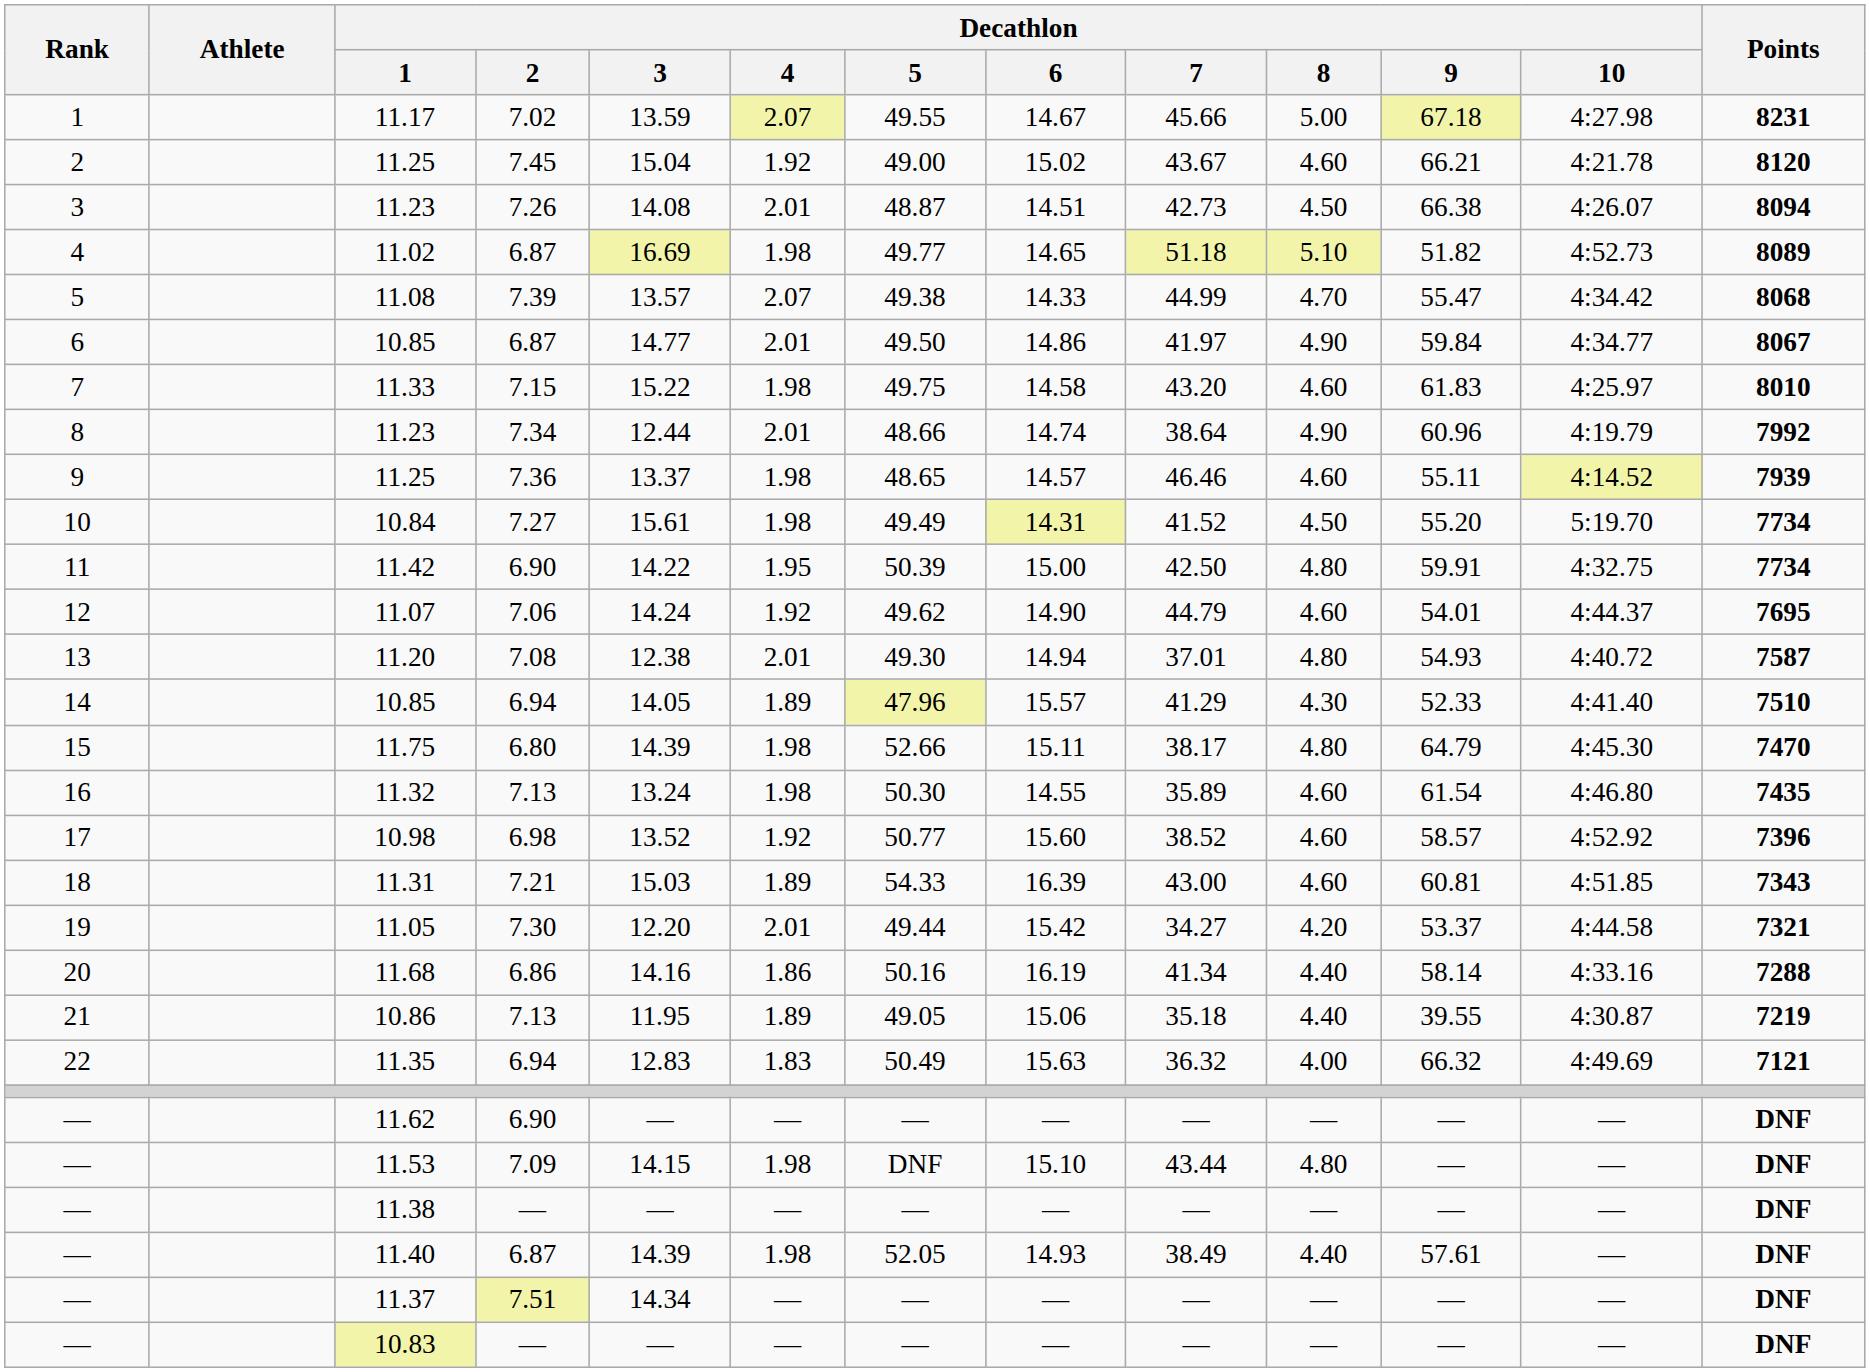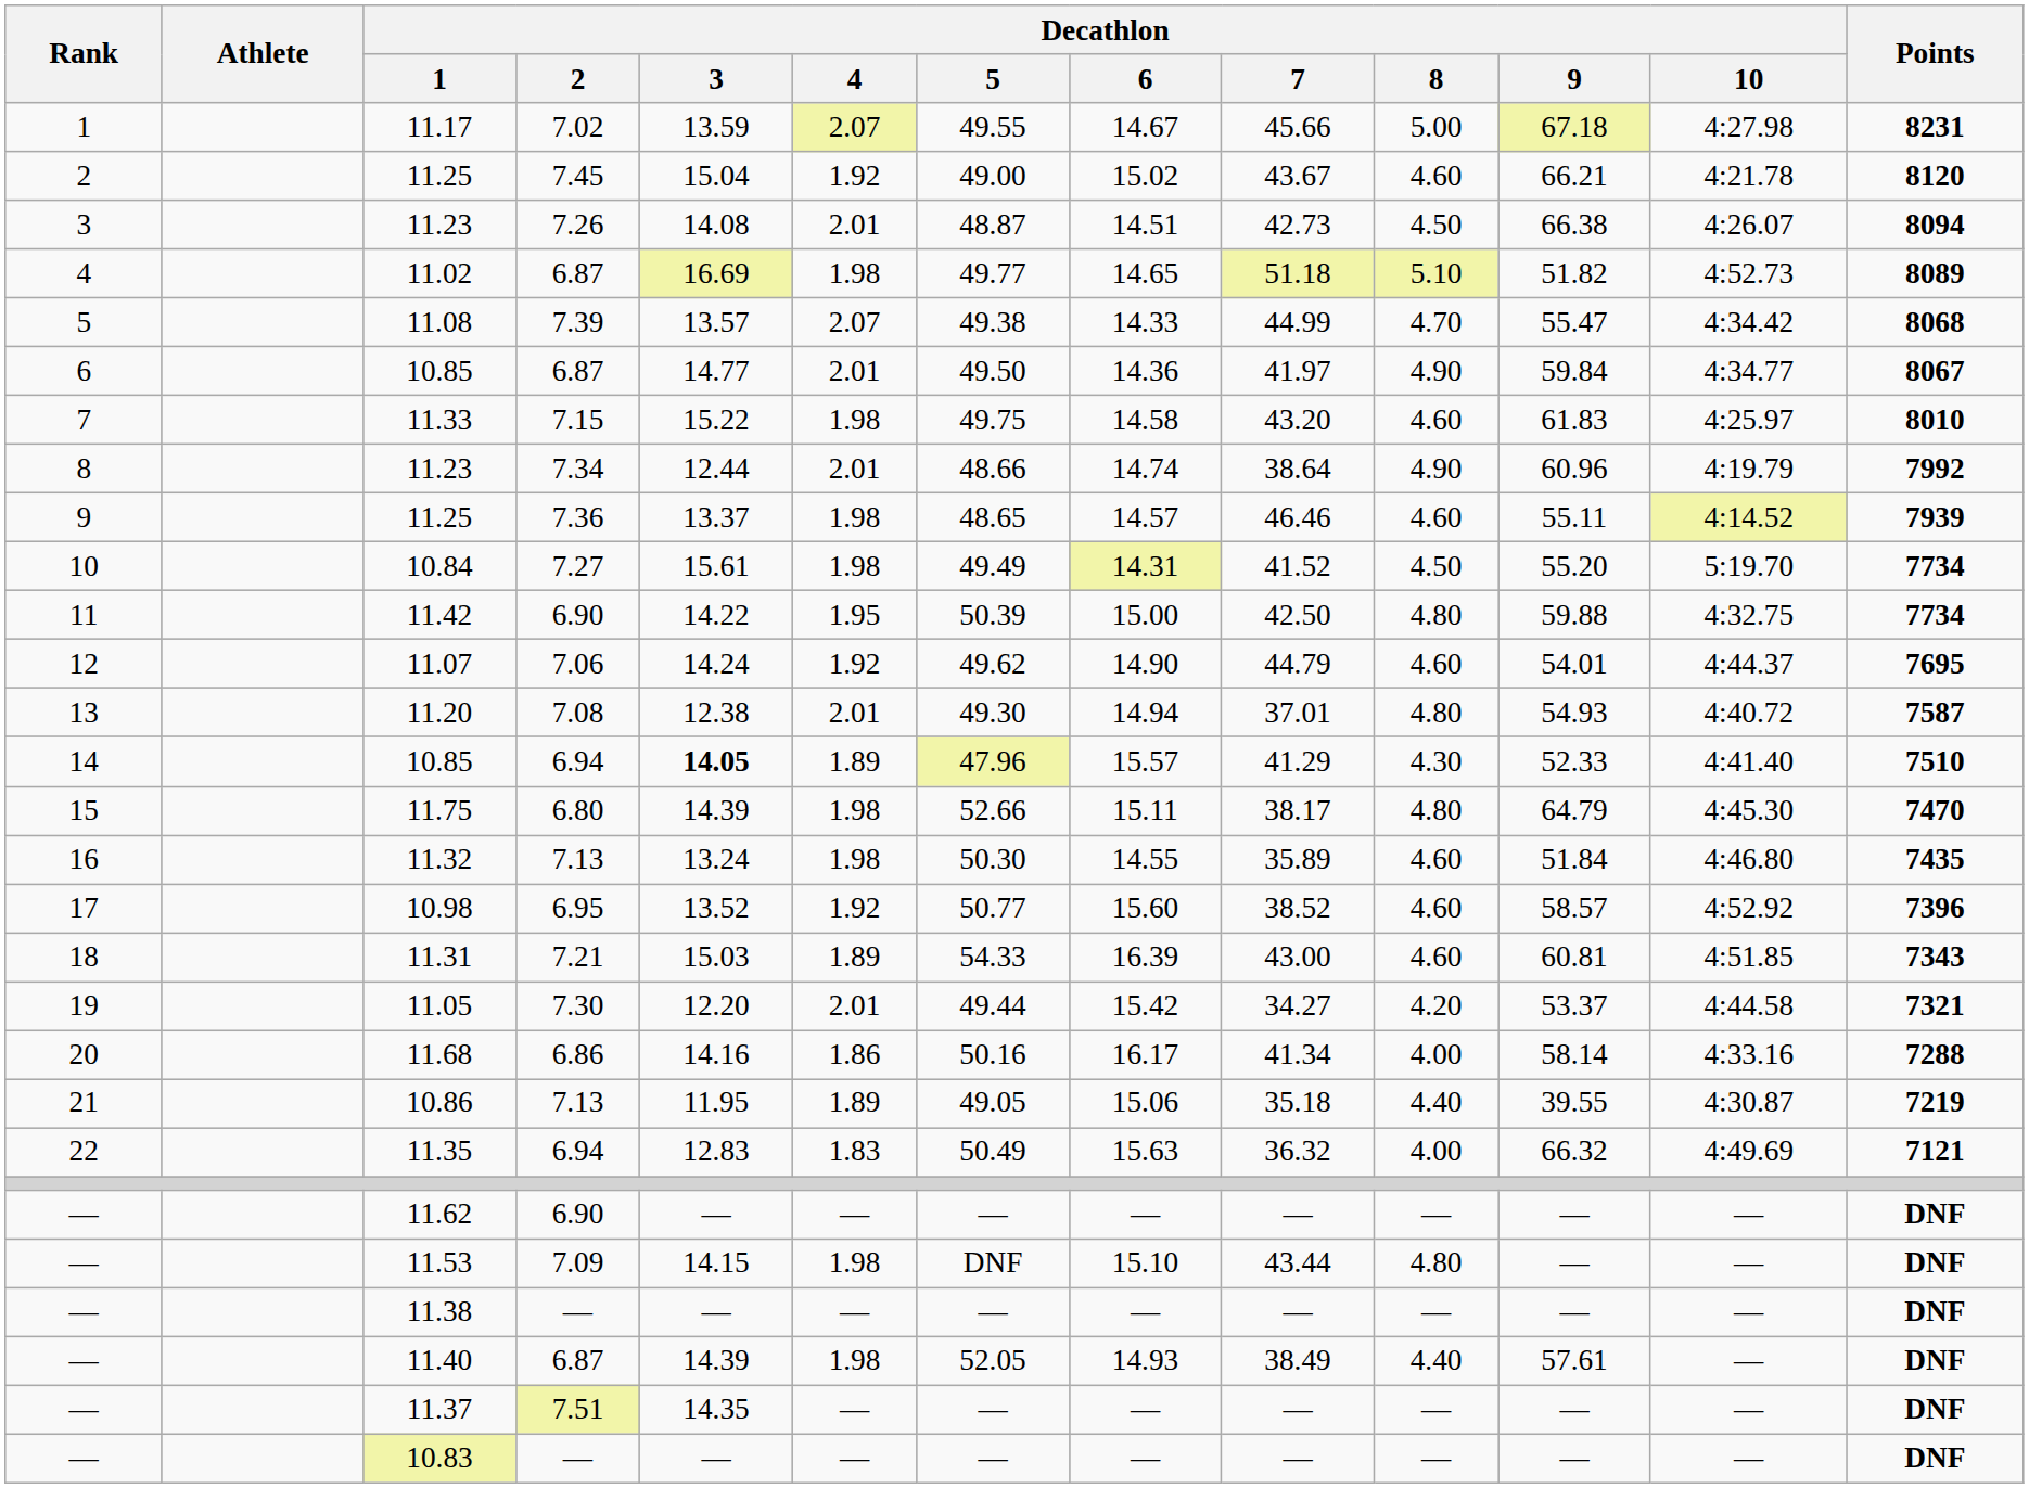 <table class="wikitable" style=" text-align:center; font-size:110%;" width="95%">
 <tr>
 <th rowspan="2">Rank</th>
 <th rowspan="2">Athlete</th>
 <th colspan="10">Decathlon</th>
 <th rowspan="2">Points</th>
 </tr>
 <tr>
 <th>1</th>
 <th>2</th>
 <th>3</th>
 <th>4</th>
 <th>5</th>
 <th>6</th>
 <th>7</th>
 <th>8</th>
 <th>9</th>
 <th>10</th>
 </tr>
 <tr>
 <td>1</td>
 <td align=left></td>
 <td>11.17</td>
 <td>7.02</td>
 <td>13.59</td>
 <td bgcolor=#F2F5A9>2.07</td>
 <td>49.55</td>
 <td>14.67</td>
 <td>45.66</td>
 <td>5.00</td>
 <td bgcolor=#F2F5A9>67.18</td>
 <td>4:27.98</td>
 <td><strong>8231</strong></td>
 </tr>
 <tr>
 <td>2</td>
 <td align=left></td>
 <td>11.25</td>
 <td>7.45</td>
 <td>15.04</td>
 <td>1.92</td>
 <td>49.00</td>
 <td>15.02</td>
 <td>43.67</td>
 <td>4.60</td>
 <td>66.21</td>
 <td>4:21.78</td>
 <td><strong>8120</strong></td>
 </tr>
 <tr>
 <td>3</td>
 <td align=left></td>
 <td>11.23</td>
 <td>7.26</td>
 <td>14.08</td>
 <td>2.01</td>
 <td>48.87</td>
 <td>14.51</td>
 <td>42.73</td>
 <td>4.50</td>
 <td>66.38</td>
 <td>4:26.07</td>
 <td><strong>8094</strong></td>
 </tr>
 <tr>
 <td>4</td>
 <td align=left></td>
 <td>11.02</td>
 <td>6.87</td>
 <td bgcolor=#F2F5A9>16.69</td>
 <td>1.98</td>
 <td>49.77</td>
 <td>14.65</td>
 <td bgcolor=#F2F5A9>51.18</td>
 <td bgcolor=#F2F5A9>5.10</td>
 <td>51.82</td>
 <td>4:52.73</td>
 <td><strong>8089</strong></td>
 </tr>
 <tr>
 <td>5</td>
 <td align=left></td>
 <td>11.08</td>
 <td>7.39</td>
 <td>13.57</td>
 <td>2.07</td>
 <td>49.38</td>
 <td>14.33</td>
 <td>44.99</td>
 <td>4.70</td>
 <td>55.47</td>
 <td>4:34.42</td>
 <td><strong>8068</strong></td>
 </tr>
 <tr>
 <td>6</td>
 <td align=left></td>
 <td>10.85</td>
 <td>6.87</td>
 <td>14.77</td>
 <td>2.01</td>
 <td>49.50</td>
-<td>14.86</td>
+<td>14.36</td>
 <td>41.97</td>
 <td>4.90</td>
 <td>59.84</td>
 <td>4:34.77</td>
 <td><strong>8067</strong></td>
 </tr>
 <tr>
 <td>7</td>
 <td align=left></td>
 <td>11.33</td>
 <td>7.15</td>
 <td>15.22</td>
 <td>1.98</td>
 <td>49.75</td>
 <td>14.58</td>
 <td>43.20</td>
 <td>4.60</td>
 <td>61.83</td>
 <td>4:25.97</td>
 <td><strong>8010</strong></td>
 </tr>
 <tr>
 <td>8</td>
 <td align=left></td>
 <td>11.23</td>
 <td>7.34</td>
 <td>12.44</td>
 <td>2.01</td>
 <td>48.66</td>
 <td>14.74</td>
 <td>38.64</td>
 <td>4.90</td>
 <td>60.96</td>
 <td>4:19.79</td>
 <td><strong>7992</strong></td>
 </tr>
 <tr>
 <td>9</td>
 <td align=left></td>
 <td>11.25</td>
 <td>7.36</td>
 <td>13.37</td>
 <td>1.98</td>
 <td>48.65</td>
 <td>14.57</td>
 <td>46.46</td>
 <td>4.60</td>
 <td>55.11</td>
 <td bgcolor=#F2F5A9>4:14.52</td>
 <td><strong>7939</strong></td>
 </tr>
 <tr>
 <td>10</td>
 <td align=left></td>
 <td>10.84</td>
 <td>7.27</td>
 <td>15.61</td>
 <td>1.98</td>
 <td>49.49</td>
 <td bgcolor=#F2F5A9>14.31</td>
 <td>41.52</td>
 <td>4.50</td>
 <td>55.20</td>
 <td>5:19.70</td>
 <td><strong>7734</strong></td>
 </tr>
 <tr>
 <td>11</td>
 <td align=left></td>
 <td>11.42</td>
 <td>6.90</td>
 <td>14.22</td>
 <td>1.95</td>
 <td>50.39</td>
 <td>15.00</td>
 <td>42.50</td>
 <td>4.80</td>
-<td>59.91</td>
+<td>59.88</td>
 <td>4:32.75</td>
 <td><strong>7734</strong></td>
 </tr>
 <tr>
 <td>12</td>
 <td align=left></td>
 <td>11.07</td>
 <td>7.06</td>
 <td>14.24</td>
 <td>1.92</td>
 <td>49.62</td>
 <td>14.90</td>
 <td>44.79</td>
 <td>4.60</td>
 <td>54.01</td>
 <td>4:44.37</td>
 <td><strong>7695</strong></td>
 </tr>
 <tr>
 <td>13</td>
 <td align=left></td>
 <td>11.20</td>
 <td>7.08</td>
 <td>12.38</td>
 <td>2.01</td>
 <td>49.30</td>
 <td>14.94</td>
 <td>37.01</td>
 <td>4.80</td>
 <td>54.93</td>
 <td>4:40.72</td>
 <td><strong>7587</strong></td>
 </tr>
 <tr>
 <td>14</td>
 <td align=left></td>
 <td>10.85</td>
 <td>6.94</td>
-<td>14.05</td>
+<td><strong>14.05</strong></td>
 <td>1.89</td>
 <td bgcolor=#F2F5A9>47.96</td>
 <td>15.57</td>
 <td>41.29</td>
 <td>4.30</td>
 <td>52.33</td>
 <td>4:41.40</td>
 <td><strong>7510</strong></td>
 </tr>
 <tr>
 <td>15</td>
 <td align=left></td>
 <td>11.75</td>
 <td>6.80</td>
 <td>14.39</td>
 <td>1.98</td>
 <td>52.66</td>
 <td>15.11</td>
 <td>38.17</td>
 <td>4.80</td>
 <td>64.79</td>
 <td>4:45.30</td>
 <td><strong>7470</strong></td>
 </tr>
 <tr>
 <td>16</td>
 <td align=left></td>
 <td>11.32</td>
 <td>7.13</td>
 <td>13.24</td>
 <td>1.98</td>
 <td>50.30</td>
 <td>14.55</td>
 <td>35.89</td>
 <td>4.60</td>
-<td>61.54</td>
+<td>51.84</td>
 <td>4:46.80</td>
 <td><strong>7435</strong></td>
 </tr>
 <tr>
 <td>17</td>
 <td align=left></td>
 <td>10.98</td>
-<td>6.98</td>
+<td>6.95</td>
 <td>13.52</td>
 <td>1.92</td>
 <td>50.77</td>
 <td>15.60</td>
 <td>38.52</td>
 <td>4.60</td>
 <td>58.57</td>
 <td>4:52.92</td>
 <td><strong>7396</strong></td>
 </tr>
 <tr>
 <td>18</td>
 <td align=left></td>
 <td>11.31</td>
 <td>7.21</td>
 <td>15.03</td>
 <td>1.89</td>
 <td>54.33</td>
 <td>16.39</td>
 <td>43.00</td>
 <td>4.60</td>
 <td>60.81</td>
 <td>4:51.85</td>
 <td><strong>7343</strong></td>
 </tr>
 <tr>
 <td>19</td>
 <td align=left></td>
 <td>11.05</td>
 <td>7.30</td>
 <td>12.20</td>
 <td>2.01</td>
 <td>49.44</td>
 <td>15.42</td>
 <td>34.27</td>
 <td>4.20</td>
 <td>53.37</td>
 <td>4:44.58</td>
 <td><strong>7321</strong></td>
 </tr>
 <tr>
 <td>20</td>
 <td align=left></td>
 <td>11.68</td>
 <td>6.86</td>
 <td>14.16</td>
 <td>1.86</td>
 <td>50.16</td>
-<td>16.19</td>
+<td>16.17</td>
 <td>41.34</td>
-<td>4.40</td>
+<td>4.00</td>
 <td>58.14</td>
 <td>4:33.16</td>
 <td><strong>7288</strong></td>
 </tr>
 <tr>
 <td>21</td>
 <td align=left></td>
 <td>10.86</td>
 <td>7.13</td>
 <td>11.95</td>
 <td>1.89</td>
 <td>49.05</td>
 <td>15.06</td>
 <td>35.18</td>
 <td>4.40</td>
 <td>39.55</td>
 <td>4:30.87</td>
 <td><strong>7219</strong></td>
 </tr>
 <tr>
 <td>22</td>
 <td align=left></td>
 <td>11.35</td>
 <td>6.94</td>
 <td>12.83</td>
 <td>1.83</td>
 <td>50.49</td>
 <td>15.63</td>
 <td>36.32</td>
 <td>4.00</td>
 <td>66.32</td>
 <td>4:49.69</td>
 <td><strong>7121</strong></td>
 </tr>
 <tr>
 <td colspan=13 bgcolor=lightgray></td>
 </tr>
 <tr>
 <td>—</td>
 <td align=left></td>
 <td>11.62</td>
 <td>6.90</td>
 <td>—</td>
 <td>—</td>
 <td>—</td>
 <td>—</td>
 <td>—</td>
 <td>—</td>
 <td>—</td>
 <td>—</td>
 <td><strong>DNF</strong></td>
 </tr>
 <tr>
 <td>—</td>
 <td align=left></td>
 <td>11.53</td>
 <td>7.09</td>
 <td>14.15</td>
 <td>1.98</td>
 <td>DNF</td>
 <td>15.10</td>
 <td>43.44</td>
 <td>4.80</td>
 <td>—</td>
 <td>—</td>
 <td><strong>DNF</strong></td>
 </tr>
 <tr>
 <td>—</td>
 <td align=left></td>
 <td>11.38</td>
 <td>—</td>
 <td>—</td>
 <td>—</td>
 <td>—</td>
 <td>—</td>
 <td>—</td>
 <td>—</td>
 <td>—</td>
 <td>—</td>
 <td><strong>DNF</strong></td>
 </tr>
 <tr>
 <td>—</td>
 <td align=left></td>
 <td>11.40</td>
 <td>6.87</td>
 <td>14.39</td>
 <td>1.98</td>
 <td>52.05</td>
 <td>14.93</td>
 <td>38.49</td>
 <td>4.40</td>
 <td>57.61</td>
 <td>—</td>
 <td><strong>DNF</strong></td>
 </tr>
 <tr>
 <td>—</td>
 <td align=left></td>
 <td>11.37</td>
 <td bgcolor=#F2F5A9>7.51</td>
-<td>14.34</td>
+<td>14.35</td>
 <td>—</td>
 <td>—</td>
 <td>—</td>
 <td>—</td>
 <td>—</td>
 <td>—</td>
 <td>—</td>
 <td><strong>DNF</strong></td>
 </tr>
 <tr>
 <td>—</td>
 <td align=left></td>
 <td bgcolor=#F2F5A9>10.83</td>
 <td>—</td>
 <td>—</td>
 <td>—</td>
 <td>—</td>
 <td>—</td>
 <td>—</td>
 <td>—</td>
 <td>—</td>
 <td>—</td>
 <td><strong>DNF</strong></td>
 </tr>
 </table>
